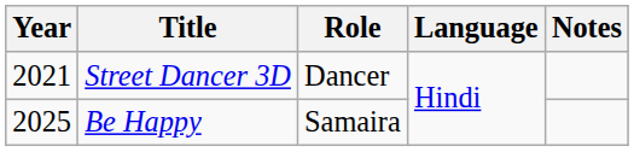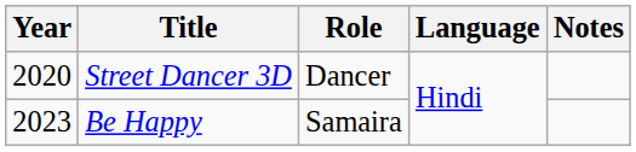 <table class="wikitable sortable">
 <tr>
 <th>Year</th>
 <th>Title</th>
 <th>Role</th>
 <th>Language</th>
 <th class="unsortable">Notes</th>
 </tr>
 <tr>
-<td>2021</td>
+<td>2020</td>
 <td><em><a href='#'>Street Dancer 3D</a></em></td>
 <td>Dancer</td>
 <td rowspan="9"><a href='#'>Hindi</a></td>
 <td></td>
 </tr>
 <tr>
-<td>2025</td>
+<td>2023</td>
 <td><em><a href='#'>Be Happy</a></em></td>
 <td>Samaira</td>
 <td></td>
 </tr>
 </table>
